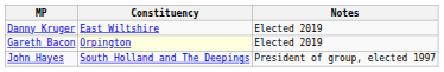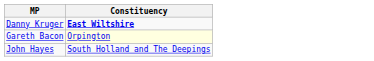 <table class="wikitable">
 <tr>
 <th>MP</th>
 <th>Constituency</th>
-<th>Notes</th>
 </tr>
 <tr>
 <td><a href='#'>Danny Kruger</a></td>
-<td><a href='#'>East Wiltshire</a></td>
-<td>Elected 2019</td>
+<td><strong><a href='#'>East Wiltshire</a></strong></td>
 </tr>
 <tr>
 <td><a href='#'>Gareth Bacon</a></td>
 <td style="background: lightyellow;"><a href='#'>Orpington</a></td>
-<td>Elected 2019</td>
 </tr>
 <tr>
 <td><a href='#'>John Hayes</a></td>
 <td><a href='#'>South Holland and The Deepings</a></td>
-<td>President of group, elected 1997</td>
 </tr>
 </table>
